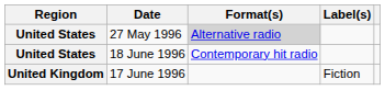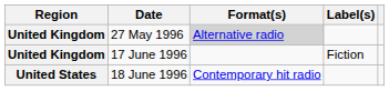 <table class="wikitable plainrowheaders">
 <tr>
 <th scope="col">Region</th>
 <th scope="col">Date</th>
 <th scope="col">Format(s)</th>
 <th scope="col">Label(s)</th>
 <th scope="col"></th>
 </tr>
 <tr>
-<th scope="row">United States</th>
+<th scope="row">United Kingdom</th>
 <td>27 May 1996</td>
 <td style="background: lightgrey;"><a href='#'>Alternative radio</a></td>
-<td></td>
-<td></td>
-</tr>
-<tr>
-<th scope="row">United States</th>
-<td>18 June 1996</td>
-<td><a href='#'>Contemporary hit radio</a></td>
 <td></td>
 <td></td>
 </tr>
 <tr>
 <th scope="row">United Kingdom</th>
 <td>17 June 1996</td>
 <td></td>
 <td>Fiction</td>
 <td></td>
 </tr>
+<tr>
+<th scope="row">United States</th>
+<td>18 June 1996</td>
+<td><a href='#'>Contemporary hit radio</a></td>
+<td></td>
+<td></td>
+</tr>
 </table>
